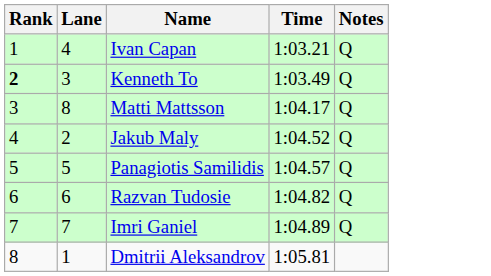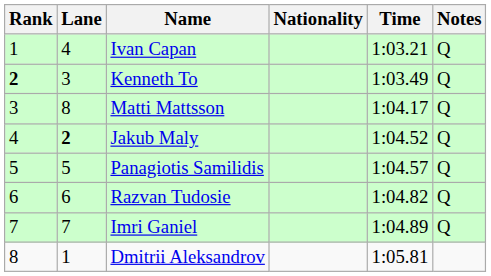 <table class="wikitable">
 <tr>
 <th>Rank</th>
 <th>Lane</th>
 <th>Name</th>
+<th>Nationality</th>
 <th>Time</th>
 <th>Notes</th>
 </tr>
 <tr bgcolor=ccffcc>
 <td>1</td>
 <td>4</td>
 <td><a href='#'>Ivan Capan</a></td>
+<td></td>
 <td>1:03.21</td>
 <td>Q</td>
 </tr>
 <tr bgcolor=ccffcc>
 <td><strong>2</strong></td>
 <td>3</td>
 <td><a href='#'>Kenneth To</a></td>
+<td></td>
 <td>1:03.49</td>
 <td>Q</td>
 </tr>
 <tr bgcolor=ccffcc>
 <td>3</td>
 <td>8</td>
 <td><a href='#'>Matti Mattsson</a></td>
+<td></td>
 <td>1:04.17</td>
 <td>Q</td>
 </tr>
 <tr bgcolor=ccffcc>
 <td>4</td>
-<td>2</td>
+<td><strong>2</strong></td>
 <td><a href='#'>Jakub Maly</a></td>
+<td></td>
 <td>1:04.52</td>
 <td>Q</td>
 </tr>
 <tr bgcolor=ccffcc>
 <td>5</td>
 <td>5</td>
 <td><a href='#'>Panagiotis Samilidis</a></td>
+<td></td>
 <td>1:04.57</td>
 <td>Q</td>
 </tr>
 <tr bgcolor=ccffcc>
 <td>6</td>
 <td>6</td>
 <td><a href='#'>Razvan Tudosie</a></td>
+<td></td>
 <td>1:04.82</td>
 <td>Q</td>
 </tr>
 <tr bgcolor=ccffcc>
 <td>7</td>
 <td>7</td>
 <td><a href='#'>Imri Ganiel</a></td>
+<td></td>
 <td>1:04.89</td>
 <td>Q</td>
 </tr>
 <tr>
 <td>8</td>
 <td>1</td>
 <td><a href='#'>Dmitrii Aleksandrov</a></td>
+<td></td>
 <td>1:05.81</td>
 <td></td>
 </tr>
 </table>
